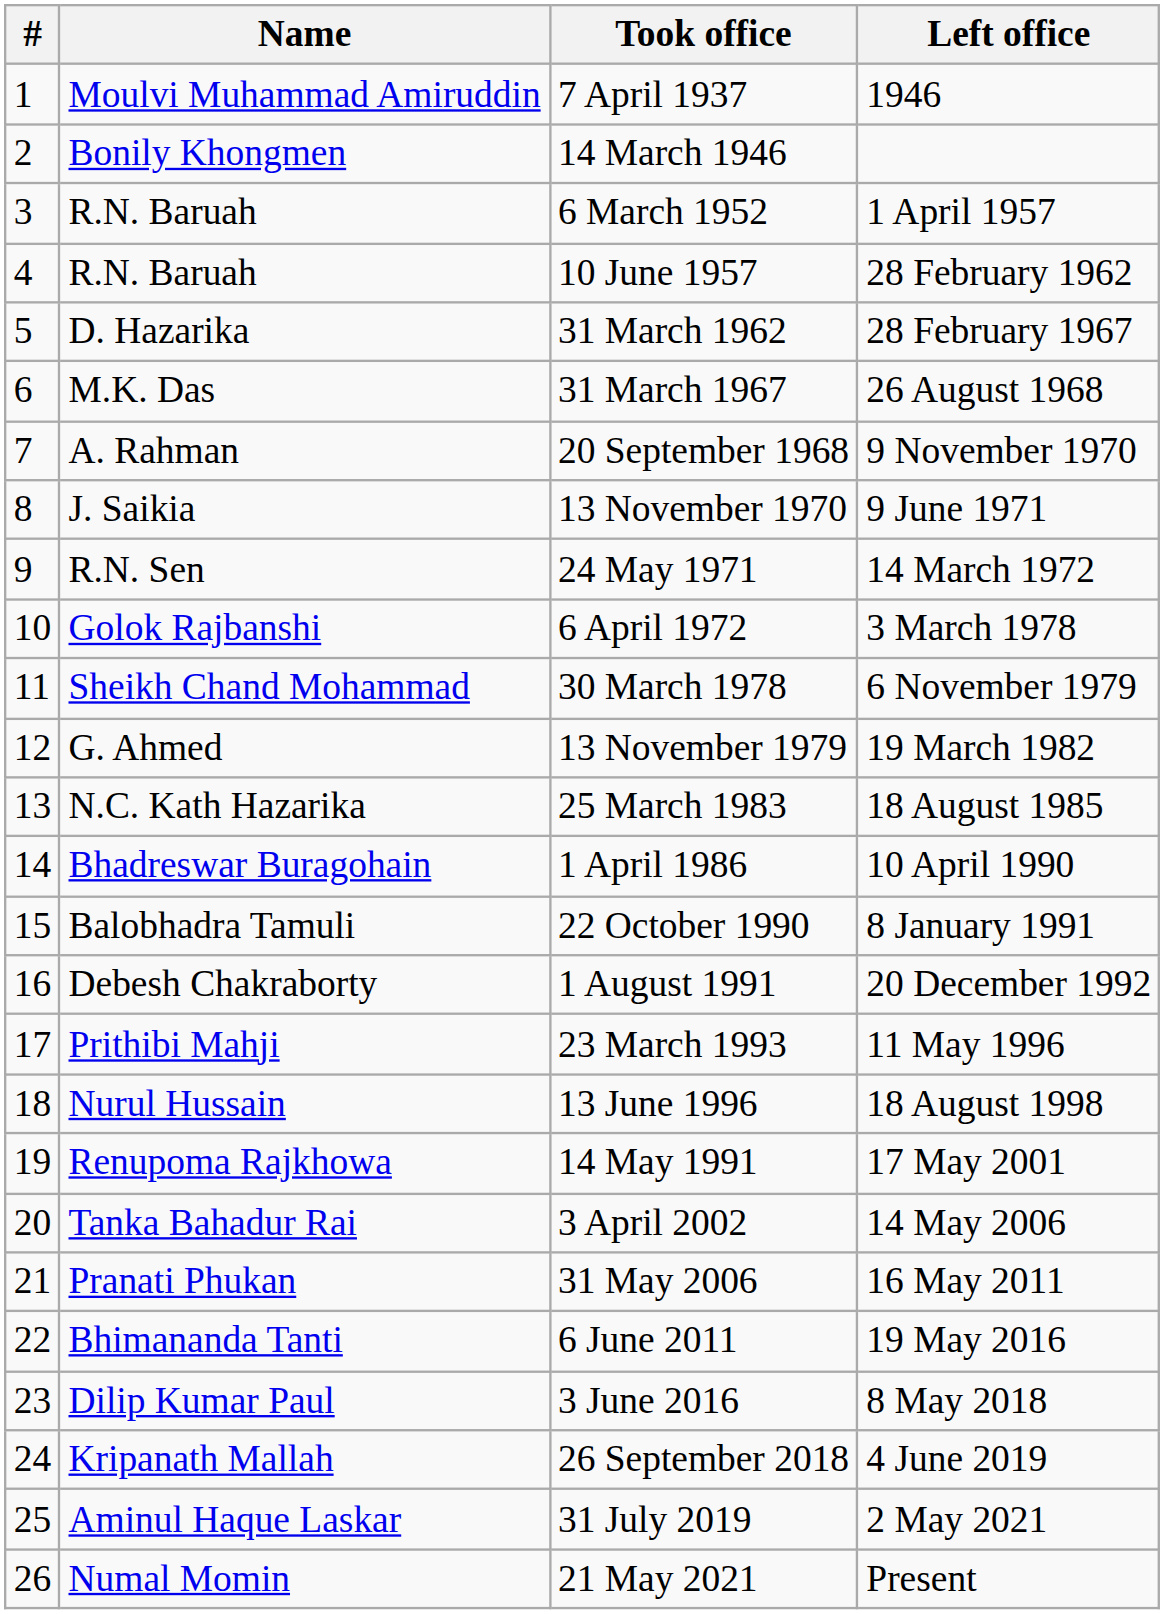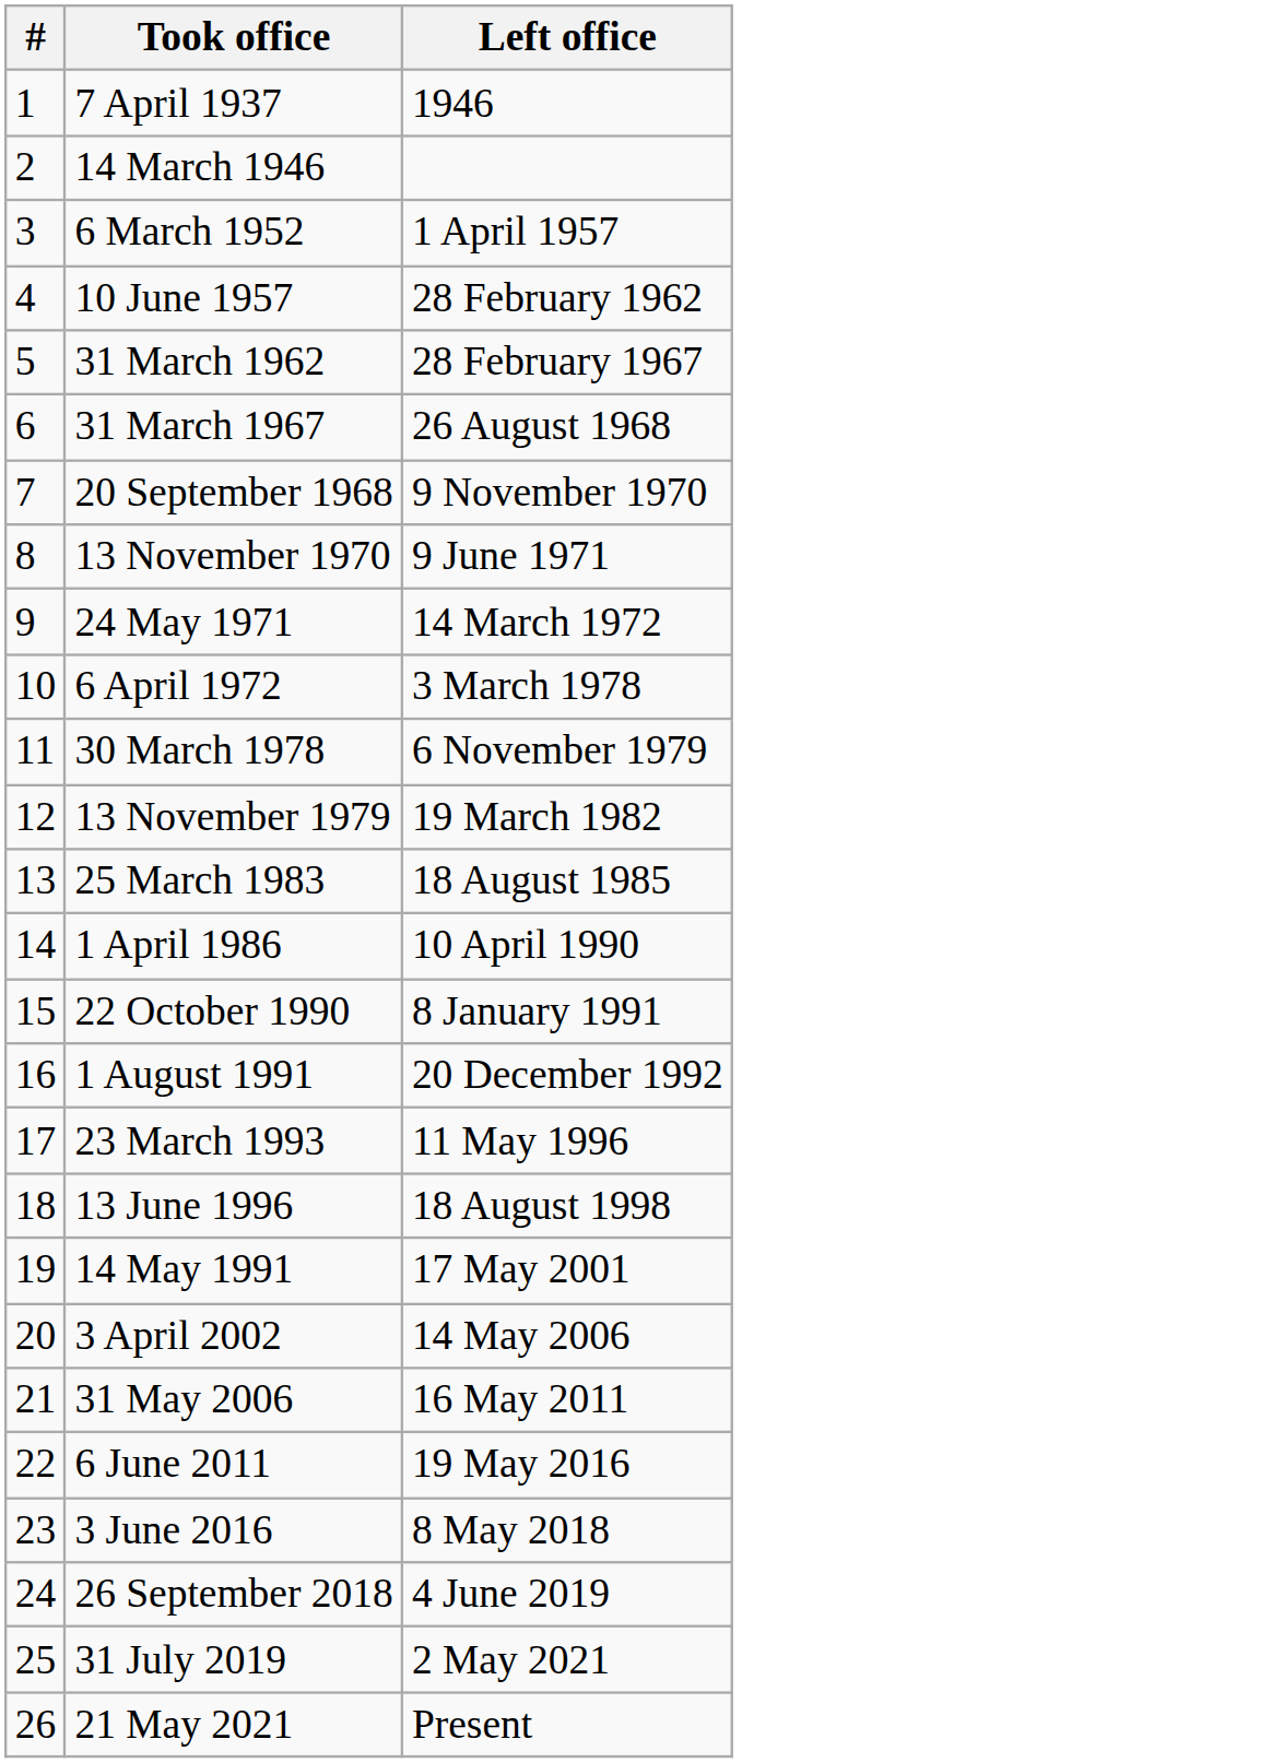 <table class="wikitable">
 <tr>
 <th>#</th>
-<th>Name</th>
 <th>Took office</th>
 <th>Left office</th>
 </tr>
 <tr>
 <td>1</td>
-<td><a href='#'>Moulvi Muhammad Amiruddin</a></td>
 <td>7 April 1937</td>
 <td>1946</td>
 </tr>
 <tr>
 <td>2</td>
-<td><a href='#'>Bonily Khongmen</a></td>
 <td>14 March 1946</td>
 <td></td>
 </tr>
 <tr>
 <td>3</td>
-<td>R.N. Baruah</td>
 <td>6 March 1952</td>
 <td>1 April 1957</td>
 </tr>
 <tr>
 <td>4</td>
-<td>R.N. Baruah</td>
 <td>10 June 1957</td>
 <td>28 February 1962</td>
 </tr>
 <tr>
 <td>5</td>
-<td>D. Hazarika</td>
 <td>31 March 1962</td>
 <td>28 February 1967</td>
 </tr>
 <tr>
 <td>6</td>
-<td>M.K. Das</td>
 <td>31 March 1967</td>
 <td>26 August 1968</td>
 </tr>
 <tr>
 <td>7</td>
-<td>A. Rahman</td>
 <td>20 September 1968</td>
 <td>9 November 1970</td>
 </tr>
 <tr>
 <td>8</td>
-<td>J. Saikia</td>
 <td>13 November 1970</td>
 <td>9 June 1971</td>
 </tr>
 <tr>
 <td>9</td>
-<td>R.N. Sen</td>
 <td>24 May 1971</td>
 <td>14 March 1972</td>
 </tr>
 <tr>
 <td>10</td>
-<td><a href='#'>Golok Rajbanshi</a></td>
 <td>6 April 1972</td>
 <td>3 March 1978</td>
 </tr>
 <tr>
 <td>11</td>
-<td><a href='#'>Sheikh Chand Mohammad</a></td>
 <td>30 March 1978</td>
 <td>6 November 1979</td>
 </tr>
 <tr>
 <td>12</td>
-<td>G. Ahmed</td>
 <td>13 November 1979</td>
 <td>19 March 1982</td>
 </tr>
 <tr>
 <td>13</td>
-<td>N.C. Kath Hazarika</td>
 <td>25 March 1983</td>
 <td>18 August 1985</td>
 </tr>
 <tr>
 <td>14</td>
-<td><a href='#'>Bhadreswar Buragohain</a></td>
 <td>1 April 1986</td>
 <td>10 April 1990</td>
 </tr>
 <tr>
 <td>15</td>
-<td>Balobhadra Tamuli</td>
 <td>22 October 1990</td>
 <td>8 January 1991</td>
 </tr>
 <tr>
 <td>16</td>
-<td>Debesh Chakraborty</td>
 <td>1 August 1991</td>
 <td>20 December 1992</td>
 </tr>
 <tr>
 <td>17</td>
-<td><a href='#'>Prithibi Mahji</a></td>
 <td>23 March 1993</td>
 <td>11 May 1996</td>
 </tr>
 <tr>
 <td>18</td>
-<td><a href='#'>Nurul Hussain</a></td>
 <td>13 June 1996</td>
 <td>18 August 1998</td>
 </tr>
 <tr>
 <td>19</td>
-<td><a href='#'>Renupoma Rajkhowa</a></td>
 <td>14 May 1991</td>
 <td>17 May 2001</td>
 </tr>
 <tr>
 <td>20</td>
-<td><a href='#'>Tanka Bahadur Rai</a></td>
 <td>3 April 2002</td>
 <td>14 May 2006</td>
 </tr>
 <tr>
 <td>21</td>
-<td><a href='#'>Pranati Phukan</a></td>
 <td>31 May 2006</td>
 <td>16 May 2011</td>
 </tr>
 <tr>
 <td>22</td>
-<td><a href='#'>Bhimananda Tanti</a></td>
 <td>6 June 2011</td>
 <td>19 May 2016</td>
 </tr>
 <tr>
 <td>23</td>
-<td><a href='#'>Dilip Kumar Paul</a></td>
 <td>3 June 2016</td>
 <td>8 May 2018</td>
 </tr>
 <tr>
 <td>24</td>
-<td><a href='#'>Kripanath Mallah</a></td>
 <td>26 September 2018</td>
 <td>4 June 2019</td>
 </tr>
 <tr>
 <td>25</td>
-<td><a href='#'>Aminul Haque Laskar</a></td>
 <td>31 July 2019</td>
 <td>2 May 2021</td>
 </tr>
 <tr>
 <td>26</td>
-<td><a href='#'>Numal Momin</a></td>
 <td>21 May 2021</td>
 <td>Present</td>
 </tr>
 </table>
